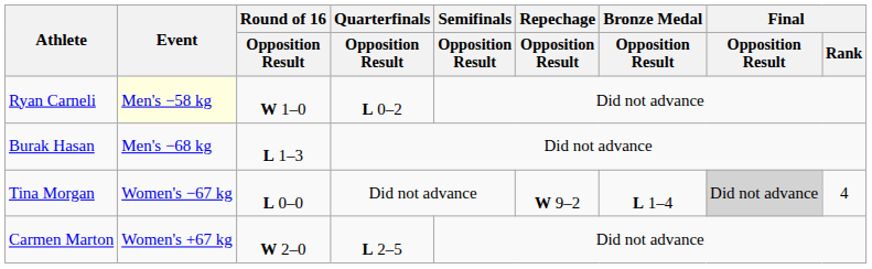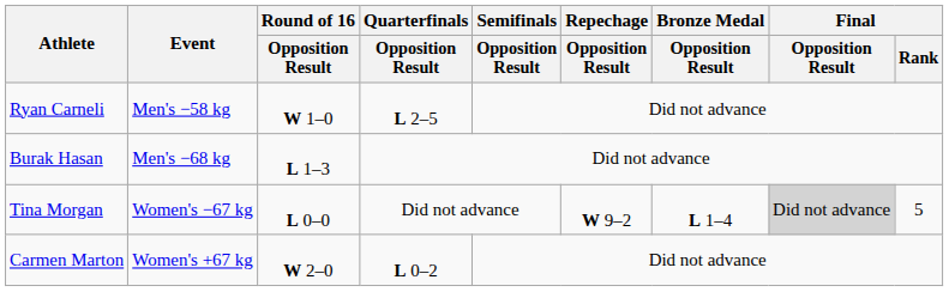 <table class="wikitable" style="font-size:90%">
 <tr>
 <th rowspan="2">Athlete</th>
 <th rowspan="2">Event</th>
 <th>Round of 16</th>
 <th>Quarterfinals</th>
 <th>Semifinals</th>
 <th>Repechage</th>
 <th>Bronze Medal</th>
 <th colspan=2>Final</th>
 </tr>
 <tr style="font-size:95%">
 <th>Opposition<br>Result</th>
 <th>Opposition<br>Result</th>
 <th>Opposition<br>Result</th>
 <th>Opposition<br>Result</th>
 <th>Opposition<br>Result</th>
 <th>Opposition<br>Result</th>
 <th>Rank</th>
 </tr>
 <tr align=center>
 <td align=left><a href='#'>Ryan Carneli</a></td>
-<td align=left style="background: lightyellow;"><a href='#'>Men's −58 kg</a></td>
+<td align=left><a href='#'>Men's −58 kg</a></td>
 <td><br><strong>W</strong> 1–0</td>
-<td><br><strong>L</strong> 0–2</td>
+<td><br><strong>L</strong> 2–5</td>
 <td colspan=5>Did not advance</td>
 </tr>
 <tr align=center>
 <td align=left><a href='#'>Burak Hasan</a></td>
 <td align=left><a href='#'>Men's −68 kg</a></td>
 <td><br><strong>L</strong> 1–3</td>
 <td colspan=6>Did not advance</td>
 </tr>
 <tr align=center>
 <td align=left><a href='#'>Tina Morgan</a></td>
 <td align=left><a href='#'>Women's −67 kg</a></td>
 <td><br><strong>L</strong> 0–0 </td>
 <td colspan=2>Did not advance</td>
 <td><br><strong>W</strong> 9–2</td>
 <td><br><strong>L</strong> 1–4</td>
 <td style="background: lightgrey;">Did not advance</td>
-<td>4</td>
+<td>5</td>
 </tr>
 <tr align=center>
 <td align=left><a href='#'>Carmen Marton</a></td>
 <td align=left><a href='#'>Women's +67 kg</a></td>
 <td><br><strong>W</strong> 2–0</td>
-<td><br><strong>L</strong> 2–5</td>
+<td><br><strong>L</strong> 0–2</td>
 <td colspan=5>Did not advance</td>
 </tr>
 </table>
